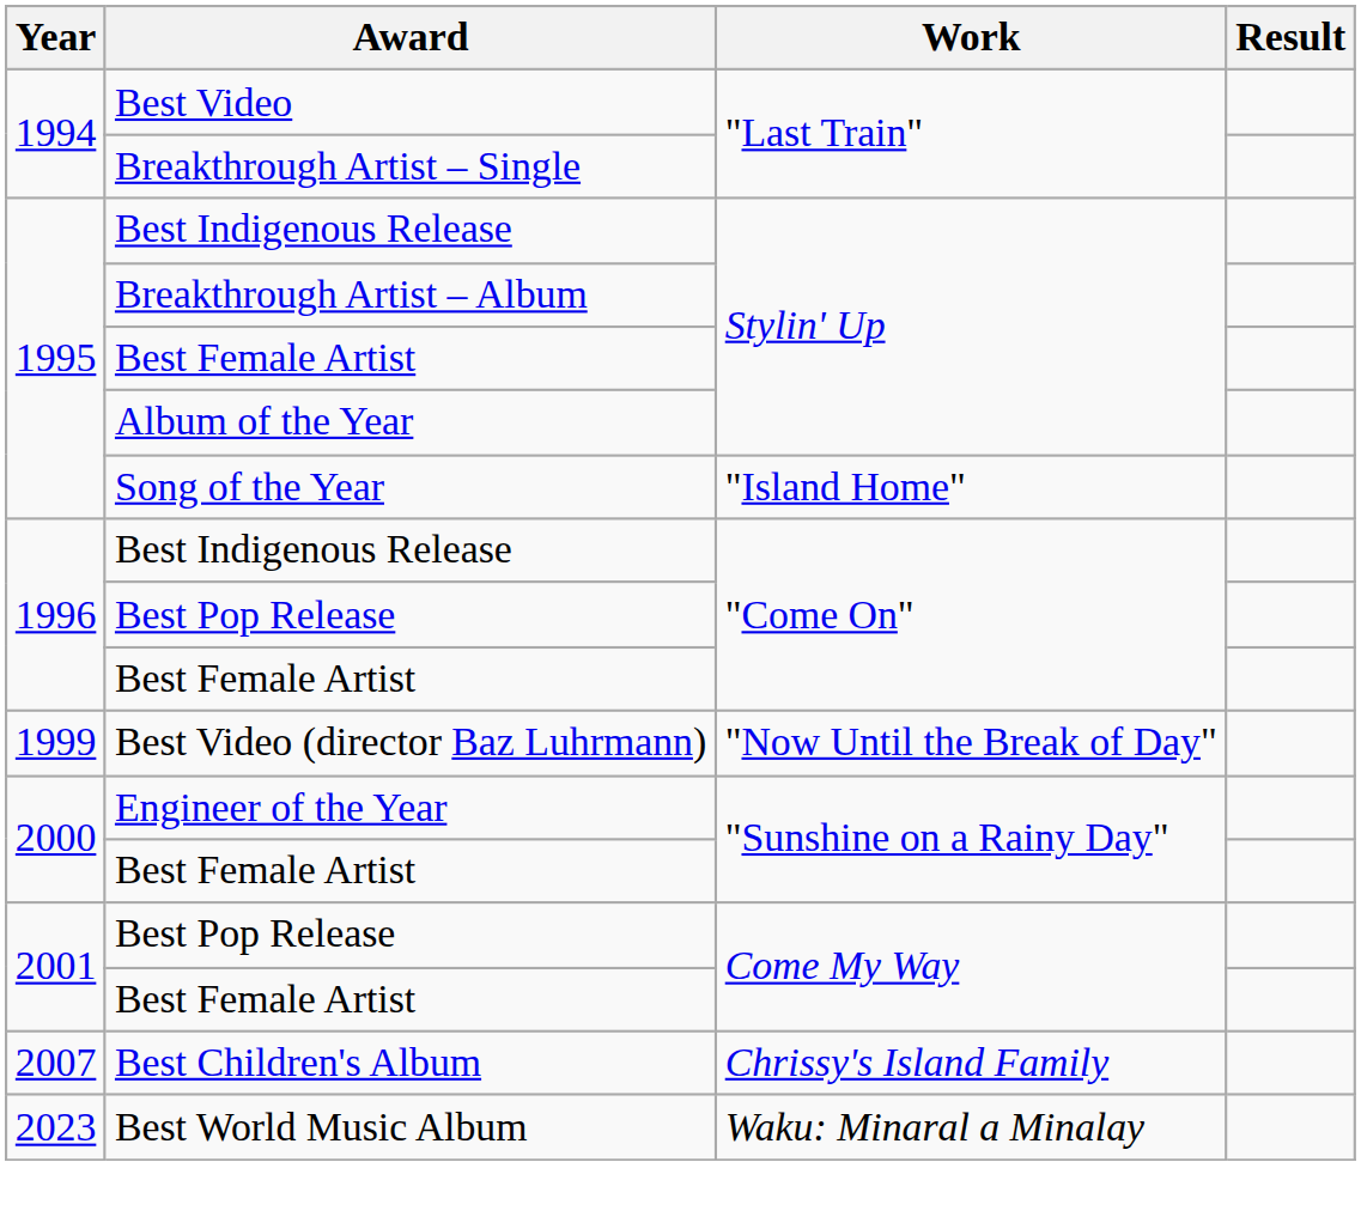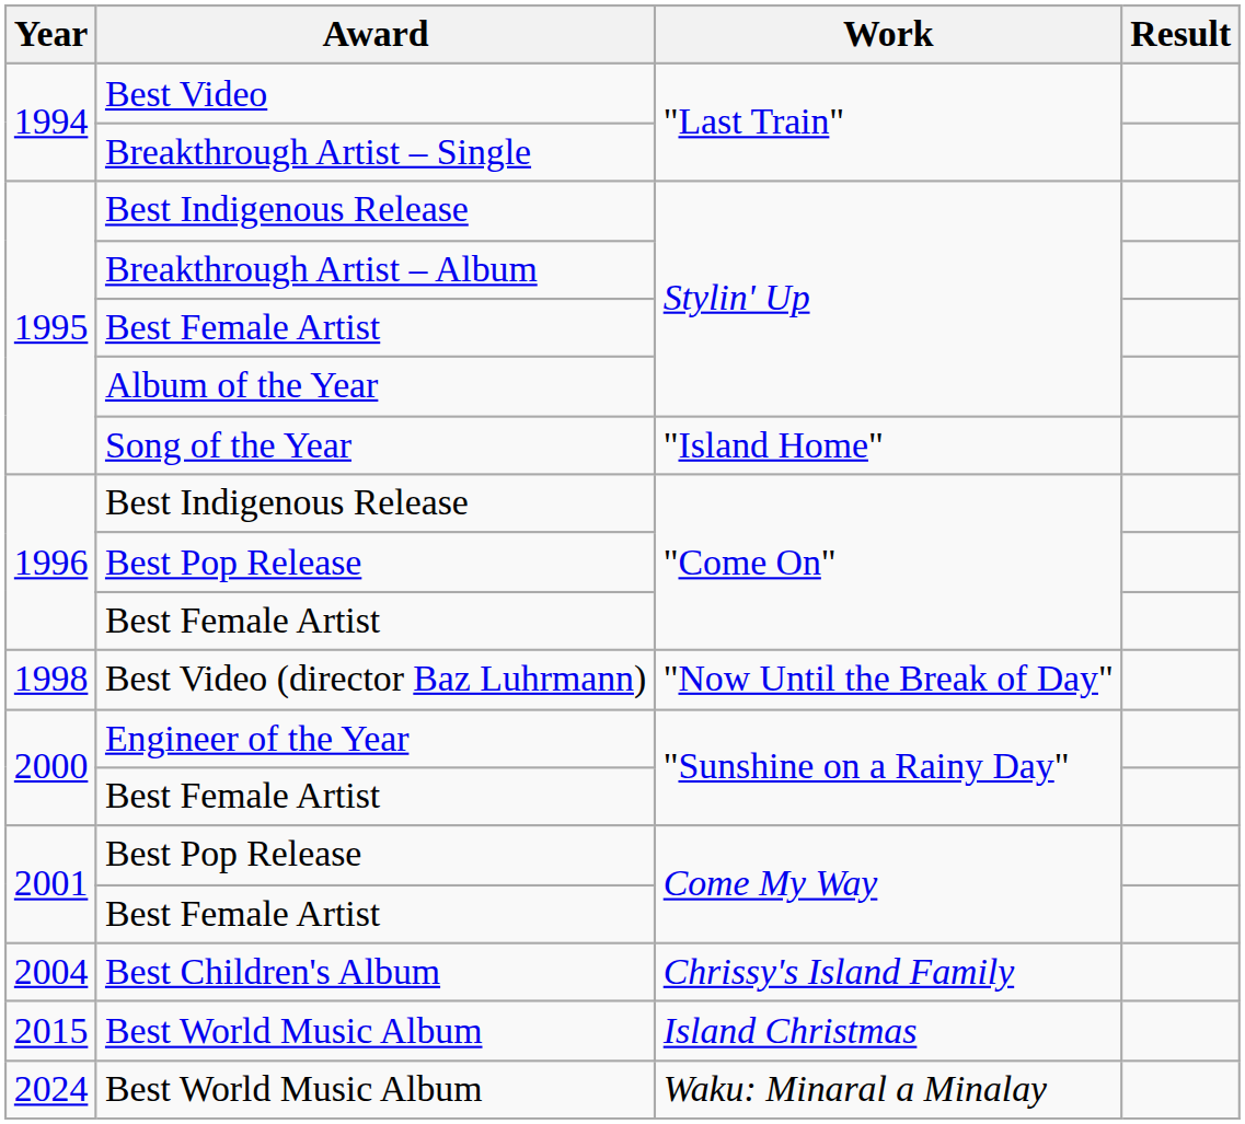 <table class="wikitable">
 <tr>
 <th>Year</th>
 <th>Award</th>
 <th>Work</th>
 <th>Result</th>
 </tr>
 <tr>
 <td rowspan="2"><a href='#'>1994</a></td>
 <td><a href='#'>Best Video</a></td>
 <td rowspan="2">"<a href='#'>Last Train</a>"</td>
 <td></td>
 </tr>
 <tr>
 <td><a href='#'>Breakthrough Artist – Single</a></td>
 <td></td>
 </tr>
 <tr>
 <td rowspan="5"><a href='#'>1995</a></td>
 <td><a href='#'>Best Indigenous Release</a></td>
 <td rowspan="4"><em><a href='#'>Stylin' Up</a></em></td>
 <td></td>
 </tr>
 <tr>
 <td><a href='#'>Breakthrough Artist – Album</a></td>
 <td></td>
 </tr>
 <tr>
 <td><a href='#'>Best Female Artist</a></td>
 <td></td>
 </tr>
 <tr>
 <td><a href='#'>Album of the Year</a></td>
 <td></td>
 </tr>
 <tr>
 <td><a href='#'>Song of the Year</a></td>
 <td>"<a href='#'>Island Home</a>"</td>
 <td></td>
 </tr>
 <tr>
 <td rowspan="3"><a href='#'>1996</a></td>
 <td>Best Indigenous Release</td>
 <td rowspan="3">"<a href='#'>Come On</a>"</td>
 <td></td>
 </tr>
 <tr>
 <td><a href='#'>Best Pop Release</a></td>
 <td></td>
 </tr>
 <tr>
 <td>Best Female Artist</td>
 <td></td>
 </tr>
 <tr>
-<td><a href='#'>1999</a></td>
+<td><a href='#'>1998</a></td>
 <td>Best Video (director <a href='#'>Baz Luhrmann</a>)</td>
 <td>"<a href='#'>Now Until the Break of Day</a>"</td>
 <td></td>
 </tr>
 <tr>
 <td rowspan="2"><a href='#'>2000</a></td>
 <td><a href='#'>Engineer of the Year</a></td>
 <td rowspan="2">"<a href='#'>Sunshine on a Rainy Day</a>"</td>
 <td></td>
 </tr>
 <tr>
 <td>Best Female Artist</td>
 <td></td>
 </tr>
 <tr>
 <td rowspan="2"><a href='#'>2001</a></td>
 <td>Best Pop Release</td>
 <td rowspan="2"><em><a href='#'>Come My Way</a></em></td>
 <td></td>
 </tr>
 <tr>
 <td>Best Female Artist</td>
 <td></td>
 </tr>
 <tr>
-<td><a href='#'>2007</a></td>
+<td><a href='#'>2004</a></td>
 <td><a href='#'>Best Children's Album</a></td>
 <td><em><a href='#'>Chrissy's Island Family</a></em></td>
 <td></td>
 </tr>
 <tr>
-<td><a href='#'>2023</a></td>
+<td><a href='#'>2015</a></td>
+<td><a href='#'>Best World Music Album</a></td>
+<td><em><a href='#'>Island Christmas</a></em></td>
+<td></td>
+</tr>
+<tr>
+<td><a href='#'>2024</a></td>
 <td>Best World Music Album</td>
 <td><em>Waku: Minaral a Minalay</em></td>
 <td></td>
 </tr>
 </table>
